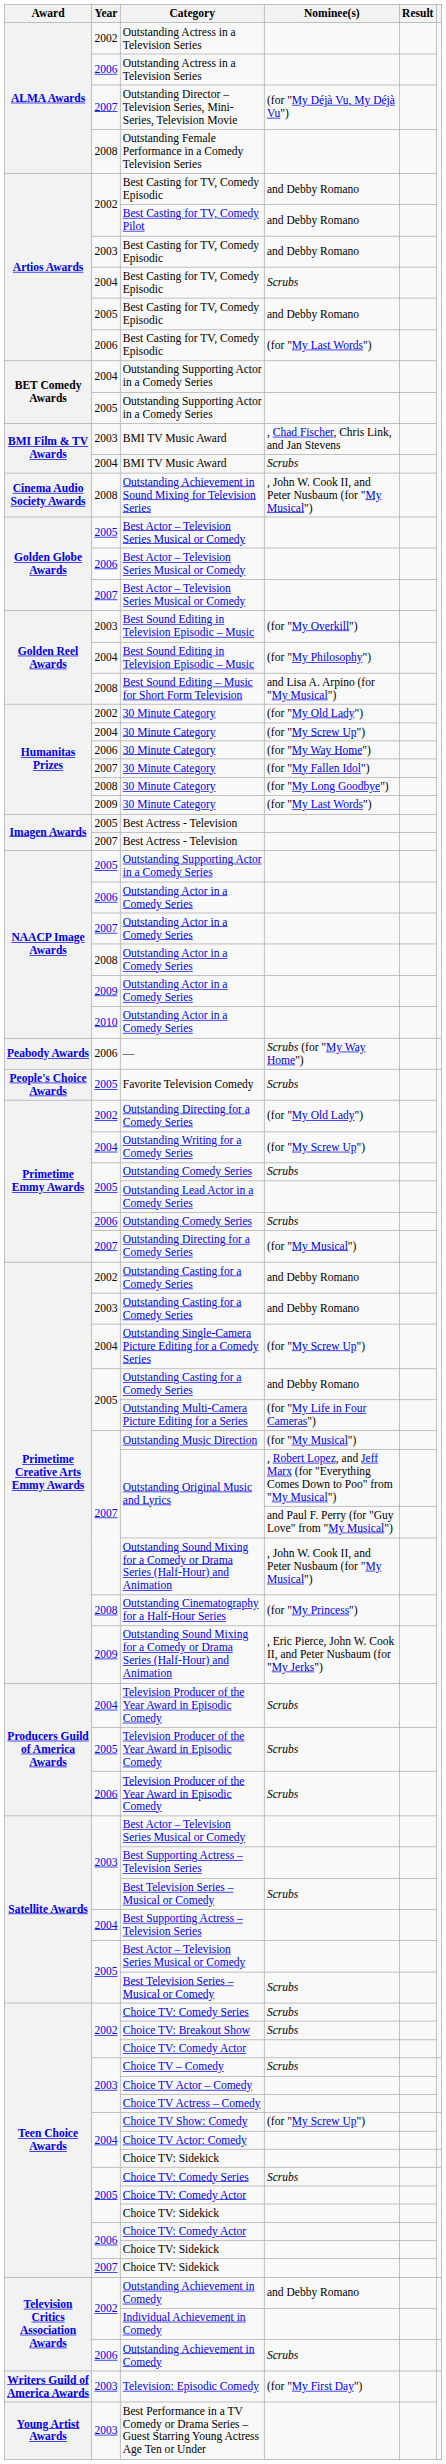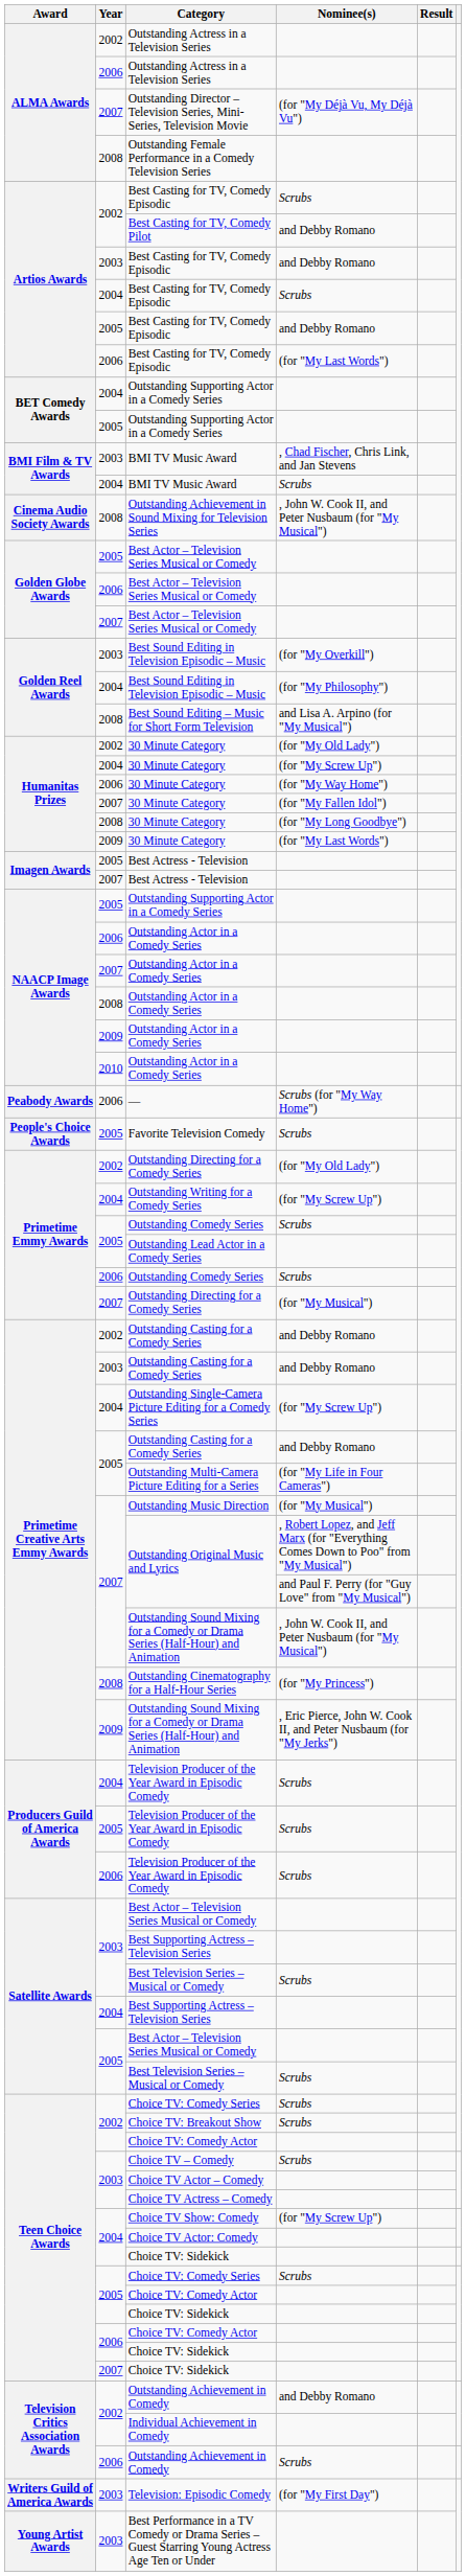 <table class="wikitable sortable plainrowheaders" summary="15 wins from 84 nominations">
 <tr>
 <th scope="col" style="width:20%;">Award</th>
 <th scope="col" style="width:3%;">Year</th>
 <th scope="col" style="width:33%;">Category</th>
 <th scope="col">Nominee(s)</th>
 <th scope="col" style="width:6%;">Result</th>
 <th scope="col" class="unsortable" style="width:1%;"></th>
 </tr>
 <tr>
 <th scope="rowgroup" rowspan="4"><a href='#'>ALMA Awards</a></th>
 <td style="text-align: center;">2002</td>
 <td>Outstanding Actress in a Television Series</td>
 <td></td>
 <td></td>
 </tr>
 <tr>
 <td style="text-align: center;"><a href='#'>2006</a></td>
 <td>Outstanding Actress in a Television Series</td>
 <td></td>
 <td></td>
 </tr>
 <tr>
 <td style="text-align: center;"><a href='#'>2007</a></td>
 <td>Outstanding Director – Television Series, Mini-Series, Television Movie</td>
 <td> (for "<a href='#'>My Déjà Vu, My Déjà Vu</a>")</td>
 <td></td>
 </tr>
 <tr>
 <td style="text-align: center;">2008</td>
 <td>Outstanding Female Performance in a Comedy Television Series</td>
 <td></td>
 <td></td>
 </tr>
 <tr>
 <th scope="rowgroup" rowspan="6"><a href='#'>Artios Awards</a></th>
 <td rowspan="2" style="text-align: center;">2002</td>
 <td>Best Casting for TV, Comedy Episodic</td>
-<td> and Debby Romano</td>
+<td><em>Scrubs</em></td>
 <td></td>
 </tr>
 <tr>
 <td><a href='#'>Best Casting for TV, Comedy Pilot</a></td>
 <td> and Debby Romano</td>
 <td></td>
 </tr>
 <tr>
 <td style="text-align: center;">2003</td>
 <td>Best Casting for TV, Comedy Episodic</td>
 <td> and Debby Romano</td>
 <td></td>
 </tr>
 <tr>
 <td style="text-align: center;">2004</td>
 <td>Best Casting for TV, Comedy Episodic</td>
 <td><em>Scrubs</em></td>
 <td></td>
 </tr>
 <tr>
 <td style="text-align: center;">2005</td>
 <td>Best Casting for TV, Comedy Episodic</td>
 <td> and Debby Romano</td>
 <td></td>
 </tr>
 <tr>
 <td style="text-align: center;">2006</td>
 <td>Best Casting for TV, Comedy Episodic</td>
 <td> (for "<a href='#'>My Last Words</a>")</td>
 <td></td>
 </tr>
 <tr>
 <th scope="rowgroup" rowspan="2">BET Comedy Awards</th>
 <td style="text-align: center;">2004</td>
 <td>Outstanding Supporting Actor in a Comedy Series</td>
 <td></td>
 <td></td>
 </tr>
 <tr>
 <td style="text-align: center;">2005</td>
 <td>Outstanding Supporting Actor in a Comedy Series</td>
 <td></td>
 <td></td>
 </tr>
 <tr>
 <th scope="rowgroup" rowspan="2"><a href='#'>BMI Film & TV Awards</a></th>
 <td style="text-align: center;">2003</td>
 <td>BMI TV Music Award</td>
 <td>, <a href='#'>Chad Fischer</a>, Chris Link, and Jan Stevens</td>
 <td></td>
 </tr>
 <tr>
 <td style="text-align: center;">2004</td>
 <td>BMI TV Music Award</td>
 <td><em>Scrubs</em></td>
 <td></td>
 </tr>
 <tr>
 <th scope="rowgroup"><a href='#'>Cinema Audio Society Awards</a></th>
 <td style="text-align: center;">2008</td>
 <td><a href='#'>Outstanding Achievement in Sound Mixing for Television Series</a></td>
 <td>, John W. Cook II, and Peter Nusbaum (for "<a href='#'>My Musical</a>")</td>
 <td></td>
 </tr>
 <tr>
 <th scope="rowgroup" rowspan="3"><a href='#'>Golden Globe Awards</a></th>
 <td style="text-align: center;"><a href='#'>2005</a></td>
 <td><a href='#'>Best Actor – Television Series Musical or Comedy</a></td>
 <td></td>
 <td></td>
 </tr>
 <tr>
 <td style="text-align: center;"><a href='#'>2006</a></td>
 <td><a href='#'>Best Actor – Television Series Musical or Comedy</a></td>
 <td></td>
 <td></td>
 </tr>
 <tr>
 <td style="text-align: center;"><a href='#'>2007</a></td>
 <td><a href='#'>Best Actor – Television Series Musical or Comedy</a></td>
 <td></td>
 <td></td>
 </tr>
 <tr>
 <th scope="rowgroup" rowspan="3"><a href='#'>Golden Reel Awards</a></th>
 <td style="text-align: center;">2003</td>
 <td><a href='#'>Best Sound Editing in Television Episodic – Music</a></td>
 <td> (for "<a href='#'>My Overkill</a>")</td>
 <td></td>
 </tr>
 <tr>
 <td style="text-align: center;">2004</td>
 <td><a href='#'>Best Sound Editing in Television Episodic – Music</a></td>
 <td> (for "<a href='#'>My Philosophy</a>")</td>
 <td></td>
 </tr>
 <tr>
 <td style="text-align: center;">2008</td>
 <td><a href='#'>Best Sound Editing – Music for Short Form Television</a></td>
 <td> and Lisa A. Arpino (for "<a href='#'>My Musical</a>")</td>
 <td></td>
 </tr>
 <tr>
 <th scope="rowgroup" rowspan="6"><a href='#'>Humanitas Prizes</a></th>
 <td style="text-align: center;">2002</td>
 <td><a href='#'>30 Minute Category</a></td>
 <td> (for "<a href='#'>My Old Lady</a>")</td>
 <td></td>
 </tr>
 <tr>
 <td style="text-align: center;">2004</td>
 <td><a href='#'>30 Minute Category</a></td>
 <td> (for "<a href='#'>My Screw Up</a>")</td>
 <td></td>
 </tr>
 <tr>
 <td style="text-align: center;">2006</td>
 <td><a href='#'>30 Minute Category</a></td>
 <td> (for "<a href='#'>My Way Home</a>")</td>
 <td></td>
 </tr>
 <tr>
 <td style="text-align: center;">2007</td>
 <td><a href='#'>30 Minute Category</a></td>
 <td> (for "<a href='#'>My Fallen Idol</a>")</td>
 <td></td>
 </tr>
 <tr>
 <td style="text-align: center;">2008</td>
 <td><a href='#'>30 Minute Category</a></td>
 <td> (for "<a href='#'>My Long Goodbye</a>")</td>
 <td></td>
 </tr>
 <tr>
 <td style="text-align: center;">2009</td>
 <td><a href='#'>30 Minute Category</a></td>
 <td> (for "<a href='#'>My Last Words</a>")</td>
 <td></td>
 </tr>
 <tr>
 <th scope="rowgroup" rowspan="2"><a href='#'>Imagen Awards</a></th>
 <td style="text-align: center;">2005</td>
 <td>Best Actress - Television</td>
 <td></td>
 <td></td>
 </tr>
 <tr>
 <td style="text-align: center;">2007</td>
 <td>Best Actress - Television</td>
 <td></td>
 <td></td>
 </tr>
 <tr>
 <th scope="rowgroup" rowspan="6"><a href='#'>NAACP Image Awards</a></th>
 <td style="text-align: center;"><a href='#'>2005</a></td>
 <td><a href='#'>Outstanding Supporting Actor in a Comedy Series</a></td>
 <td></td>
 <td></td>
 </tr>
 <tr>
 <td style="text-align: center;"><a href='#'>2006</a></td>
 <td><a href='#'>Outstanding Actor in a Comedy Series</a></td>
 <td></td>
 <td></td>
 </tr>
 <tr>
 <td style="text-align: center;"><a href='#'>2007</a></td>
 <td><a href='#'>Outstanding Actor in a Comedy Series</a></td>
 <td></td>
 <td></td>
 </tr>
 <tr>
 <td style="text-align: center;">2008</td>
 <td><a href='#'>Outstanding Actor in a Comedy Series</a></td>
 <td></td>
 <td></td>
 </tr>
 <tr>
 <td style="text-align: center;"><a href='#'>2009</a></td>
 <td><a href='#'>Outstanding Actor in a Comedy Series</a></td>
 <td></td>
 <td></td>
 </tr>
 <tr>
 <td style="text-align: center;"><a href='#'>2010</a></td>
 <td><a href='#'>Outstanding Actor in a Comedy Series</a></td>
 <td></td>
 <td></td>
 </tr>
 <tr>
 <th scope="rowgroup"><a href='#'>Peabody Awards</a></th>
 <td style="text-align: center;">2006</td>
 <td>—</td>
 <td><em>Scrubs</em> (for "<a href='#'>My Way Home</a>")</td>
 <td></td>
 <td style="text-align: center;"></td>
 </tr>
 <tr>
 <th scope="rowgroup"><a href='#'>People's Choice Awards</a></th>
 <td style="text-align: center;"><a href='#'>2005</a></td>
 <td>Favorite Television Comedy</td>
 <td><em>Scrubs</em></td>
 <td></td>
 </tr>
 <tr>
 <th scope="rowgroup" rowspan="6"><a href='#'>Primetime Emmy Awards</a></th>
 <td style="text-align: center;"><a href='#'>2002</a></td>
 <td><a href='#'>Outstanding Directing for a Comedy Series</a></td>
 <td> (for "<a href='#'>My Old Lady</a>")</td>
 <td></td>
 </tr>
 <tr>
 <td style="text-align: center;"><a href='#'>2004</a></td>
 <td><a href='#'>Outstanding Writing for a Comedy Series</a></td>
 <td> (for "<a href='#'>My Screw Up</a>")</td>
 <td></td>
 </tr>
 <tr>
 <td rowspan="2" style="text-align: center;"><a href='#'>2005</a></td>
 <td><a href='#'>Outstanding Comedy Series</a></td>
 <td><em>Scrubs</em></td>
 <td></td>
 </tr>
 <tr>
 <td><a href='#'>Outstanding Lead Actor in a Comedy Series</a></td>
 <td></td>
 <td></td>
 </tr>
 <tr>
 <td style="text-align: center;"><a href='#'>2006</a></td>
 <td><a href='#'>Outstanding Comedy Series</a></td>
 <td><em>Scrubs</em></td>
 <td></td>
 </tr>
 <tr>
 <td style="text-align: center;"><a href='#'>2007</a></td>
 <td><a href='#'>Outstanding Directing for a Comedy Series</a></td>
 <td> (for "<a href='#'>My Musical</a>")</td>
 <td></td>
 </tr>
 <tr>
 <th scope="rowgroup" rowspan="11"><a href='#'>Primetime Creative Arts Emmy Awards</a></th>
 <td style="text-align: center;">2002</td>
 <td><a href='#'>Outstanding Casting for a Comedy Series</a></td>
 <td> and Debby Romano</td>
 <td></td>
 </tr>
 <tr>
 <td style="text-align: center;">2003</td>
 <td><a href='#'>Outstanding Casting for a Comedy Series</a></td>
 <td> and Debby Romano</td>
 <td></td>
 </tr>
 <tr>
 <td style="text-align: center;">2004</td>
 <td><a href='#'>Outstanding Single-Camera Picture Editing for a Comedy Series</a></td>
 <td> (for "<a href='#'>My Screw Up</a>")</td>
 <td></td>
 </tr>
 <tr>
 <td rowspan="2" style="text-align: center;">2005</td>
 <td><a href='#'>Outstanding Casting for a Comedy Series</a></td>
 <td> and Debby Romano</td>
 <td></td>
 </tr>
 <tr>
 <td><a href='#'>Outstanding Multi-Camera Picture Editing for a Series</a></td>
 <td> (for "<a href='#'>My Life in Four Cameras</a>")</td>
 <td></td>
 </tr>
 <tr>
 <td rowspan="4" style="text-align: center;"><a href='#'>2007</a></td>
 <td><a href='#'>Outstanding Music Direction</a></td>
 <td> (for "<a href='#'>My Musical</a>")</td>
 <td></td>
 </tr>
 <tr>
 <td rowspan="2"><a href='#'>Outstanding Original Music and Lyrics</a></td>
 <td>, <a href='#'>Robert Lopez</a>, and <a href='#'>Jeff Marx</a> (for "Everything Comes Down to Poo" from "<a href='#'>My Musical</a>")</td>
 <td></td>
 </tr>
 <tr>
 <td> and Paul F. Perry (for "Guy Love" from "<a href='#'>My Musical</a>")</td>
 <td></td>
 </tr>
 <tr>
 <td><a href='#'>Outstanding Sound Mixing for a Comedy or Drama Series (Half-Hour) and Animation</a></td>
 <td>, John W. Cook II, and Peter Nusbaum (for "<a href='#'>My Musical</a>")</td>
 <td></td>
 </tr>
 <tr>
 <td style="text-align: center;"><a href='#'>2008</a></td>
 <td><a href='#'>Outstanding Cinematography for a Half-Hour Series</a></td>
 <td> (for "<a href='#'>My Princess</a>")</td>
 <td></td>
 </tr>
 <tr>
 <td style="text-align: center;"><a href='#'>2009</a></td>
 <td><a href='#'>Outstanding Sound Mixing for a Comedy or Drama Series (Half-Hour) and Animation</a></td>
 <td>, Eric Pierce, John W. Cook II, and Peter Nusbaum (for "<a href='#'>My Jerks</a>")</td>
 <td></td>
 </tr>
 <tr>
 <th scope="rowgroup" rowspan="3"><a href='#'>Producers Guild of America Awards</a></th>
 <td style="text-align: center;"><a href='#'>2004</a></td>
 <td><a href='#'>Television Producer of the Year Award in Episodic Comedy</a></td>
 <td><em>Scrubs</em></td>
 <td></td>
 </tr>
 <tr>
 <td style="text-align: center;"><a href='#'>2005</a></td>
 <td><a href='#'>Television Producer of the Year Award in Episodic Comedy</a></td>
 <td><em>Scrubs</em></td>
 <td></td>
 </tr>
 <tr>
 <td style="text-align: center;"><a href='#'>2006</a></td>
 <td><a href='#'>Television Producer of the Year Award in Episodic Comedy</a></td>
 <td><em>Scrubs</em></td>
 <td></td>
 </tr>
 <tr>
 <th scope="rowgroup" rowspan="6"><a href='#'>Satellite Awards</a></th>
 <td rowspan="3" style="text-align: center;"><a href='#'>2003</a></td>
 <td><a href='#'>Best Actor – Television Series Musical or Comedy</a></td>
 <td></td>
 <td></td>
 </tr>
 <tr>
 <td><a href='#'>Best Supporting Actress – Television Series</a></td>
 <td></td>
 <td></td>
 </tr>
 <tr>
 <td><a href='#'>Best Television Series – Musical or Comedy</a></td>
 <td><em>Scrubs</em></td>
 <td></td>
 </tr>
 <tr>
 <td style="text-align: center;"><a href='#'>2004</a></td>
 <td><a href='#'>Best Supporting Actress – Television Series</a></td>
 <td></td>
 <td></td>
 </tr>
 <tr>
 <td rowspan="2" style="text-align: center;"><a href='#'>2005</a></td>
 <td><a href='#'>Best Actor – Television Series Musical or Comedy</a></td>
 <td></td>
 <td></td>
 </tr>
 <tr>
 <td><a href='#'>Best Television Series – Musical or Comedy</a></td>
 <td><em>Scrubs</em></td>
 <td></td>
 </tr>
 <tr>
 <th scope="rowgroup" rowspan="15"><a href='#'>Teen Choice Awards</a></th>
 <td rowspan="3" style="text-align: center;"><a href='#'>2002</a></td>
 <td><a href='#'>Choice TV: Comedy Series</a></td>
 <td><em>Scrubs</em></td>
 <td></td>
 </tr>
 <tr>
 <td><a href='#'>Choice TV: Breakout Show</a></td>
 <td><em>Scrubs</em></td>
 <td></td>
 </tr>
 <tr>
 <td><a href='#'>Choice TV: Comedy Actor</a></td>
 <td></td>
 <td></td>
 </tr>
 <tr>
 <td rowspan="3" style="text-align: center;"><a href='#'>2003</a></td>
 <td><a href='#'>Choice TV – Comedy</a></td>
 <td><em>Scrubs</em></td>
 <td></td>
 <td rowspan="3" style="text-align: center;"></td>
 </tr>
 <tr>
 <td><a href='#'>Choice TV Actor – Comedy</a></td>
 <td></td>
 <td></td>
 </tr>
 <tr>
 <td><a href='#'>Choice TV Actress – Comedy</a></td>
 <td></td>
 <td></td>
 </tr>
 <tr>
 <td rowspan="3" style="text-align: center;"><a href='#'>2004</a></td>
 <td><a href='#'>Choice TV Show: Comedy</a></td>
 <td> (for "<a href='#'>My Screw Up</a>")</td>
 <td></td>
 <td rowspan="2" style="text-align: center;"></td>
 </tr>
 <tr>
 <td><a href='#'>Choice TV Actor: Comedy</a></td>
 <td></td>
 <td></td>
 </tr>
 <tr>
 <td>Choice TV: Sidekick</td>
 <td></td>
 <td></td>
 <td style="text-align: center;"></td>
 </tr>
 <tr>
 <td rowspan="3" style="text-align: center;"><a href='#'>2005</a></td>
 <td><a href='#'>Choice TV: Comedy Series</a></td>
 <td><em>Scrubs</em></td>
 <td></td>
 </tr>
 <tr>
 <td><a href='#'>Choice TV: Comedy Actor</a></td>
 <td></td>
 <td></td>
 </tr>
 <tr>
 <td>Choice TV: Sidekick</td>
 <td></td>
 <td></td>
 </tr>
 <tr>
 <td rowspan="2" style="text-align: center;"><a href='#'>2006</a></td>
 <td><a href='#'>Choice TV: Comedy Actor</a></td>
 <td></td>
 <td></td>
 </tr>
 <tr>
 <td>Choice TV: Sidekick</td>
 <td></td>
 <td></td>
 </tr>
 <tr>
 <td style="text-align: center;"><a href='#'>2007</a></td>
 <td>Choice TV: Sidekick</td>
 <td></td>
 <td></td>
 </tr>
 <tr>
 <th scope="rowgroup" rowspan="3"><a href='#'>Television Critics Association Awards</a></th>
 <td rowspan="2" style="text-align: center;"><a href='#'>2002</a></td>
 <td><a href='#'>Outstanding Achievement in Comedy</a></td>
 <td> and Debby Romano</td>
 <td></td>
 <td rowspan="2" style="text-align: center;"></td>
 </tr>
 <tr>
 <td><a href='#'>Individual Achievement in Comedy</a></td>
 <td></td>
 <td></td>
 </tr>
 <tr>
 <td style="text-align: center;"><a href='#'>2006</a></td>
 <td><a href='#'>Outstanding Achievement in Comedy</a></td>
 <td><em>Scrubs</em></td>
 <td></td>
 <td style="text-align: center;"></td>
 </tr>
 <tr>
 <th scope="rowgroup"><a href='#'>Writers Guild of America Awards</a></th>
 <td style="text-align: center;"><a href='#'>2003</a></td>
 <td><a href='#'>Television: Episodic Comedy</a></td>
 <td> (for "<a href='#'>My First Day</a>")</td>
 <td></td>
 </tr>
 <tr>
 <th scope="rowgroup"><a href='#'>Young Artist Awards</a></th>
 <td style="text-align: center;"><a href='#'>2003</a></td>
 <td>Best Performance in a TV Comedy or Drama Series – Guest Starring Young Actress Age Ten or Under</td>
 <td></td>
 <td></td>
 </tr>
 </table>
